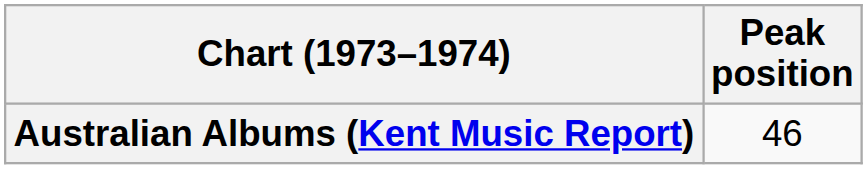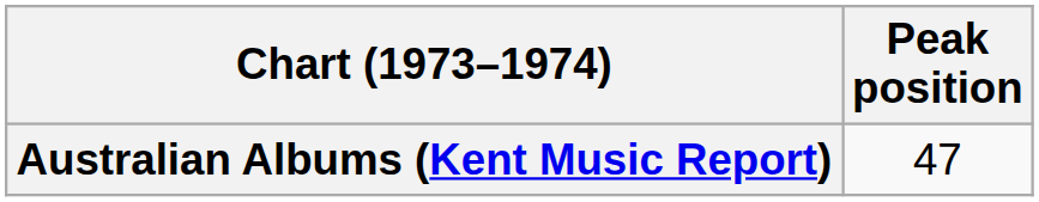 <table class="wikitable sortable plainrowheaders" style="text-align:center">
 <tr>
 <th scope="col">Chart (1973–1974)</th>
 <th scope="col">Peak<br>position</th>
 </tr>
 <tr>
 <th scope="row">Australian Albums (<a href='#'>Kent Music Report</a>)</th>
-<td>46</td>
+<td>47</td>
 </tr>
 </table>
